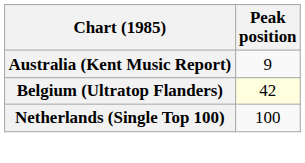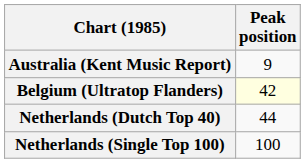 <table class="wikitable sortable plainrowheaders" style="text-align:center">
 <tr>
 <th align="center">Chart (1985)</th>
 <th align="center">Peak<br>position</th>
 </tr>
 <tr>
 <th scope="row">Australia (Kent Music Report)</th>
 <td>9</td>
 </tr>
 <tr>
 <th scope="row">Belgium (Ultratop Flanders)</th>
 <td style="background: lightyellow;">42</td>
 </tr>
 <tr>
+<th scope="row">Netherlands (Dutch Top 40)</th>
+<td>44</td>
+</tr>
+<tr>
 <th scope="row">Netherlands (Single Top 100)</th>
 <td>100</td>
 </tr>
 </table>
